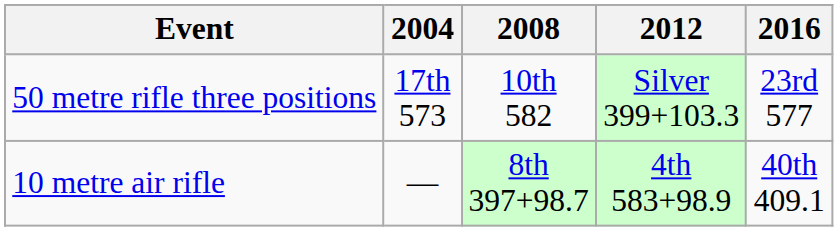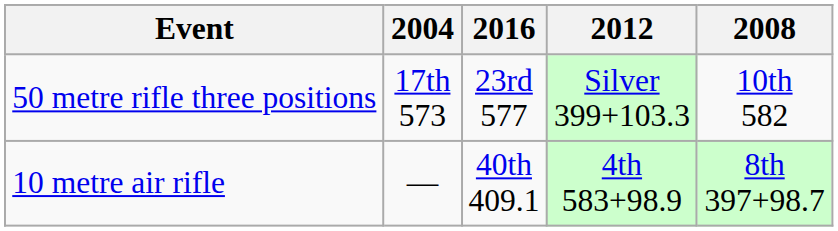 <table class="wikitable" style="text-align: center">
 <tr>
 <th>Event</th>
 <th>2004</th>
+<th>2016</th>
+<th>2012</th>
 <th>2008</th>
-<th>2012</th>
-<th>2016</th>
 </tr>
 <tr>
 <td align=left><a href='#'>50 metre rifle three positions</a></td>
 <td><a href='#'>17th</a><br>573</td>
+<td><a href='#'>23rd</a><br>577</td>
+<td style="background: #ccffcc"> <a href='#'>Silver</a><br>399+103.3</td>
 <td><a href='#'>10th</a><br>582</td>
-<td style="background: #ccffcc"> <a href='#'>Silver</a><br>399+103.3</td>
-<td><a href='#'>23rd</a><br>577</td>
 </tr>
 <tr>
 <td align=left><a href='#'>10 metre air rifle</a></td>
 <td>—</td>
+<td><a href='#'>40th</a><br>409.1</td>
+<td style="background: #ccffcc"><a href='#'>4th</a><br>583+98.9</td>
 <td style="background: #ccffcc"><a href='#'>8th</a><br>397+98.7</td>
-<td style="background: #ccffcc"><a href='#'>4th</a><br>583+98.9</td>
-<td><a href='#'>40th</a><br>409.1</td>
 </tr>
 </table>
